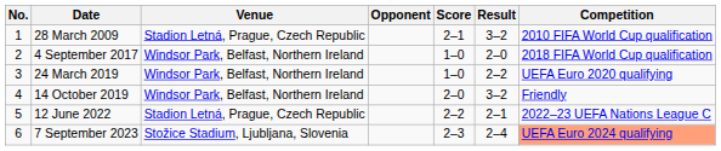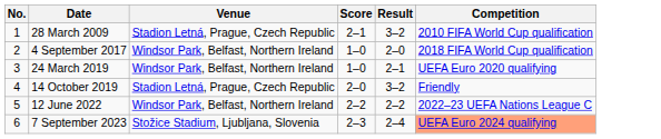 <table class="wikitable sortable">
 <tr>
 <th>No.</th>
 <th>Date</th>
 <th>Venue</th>
-<th>Opponent</th>
 <th>Score</th>
 <th>Result</th>
 <th>Competition</th>
 </tr>
 <tr>
 <td align=center>1</td>
 <td>28 March 2009</td>
 <td><a href='#'>Stadion Letná</a>, Prague, Czech Republic</td>
-<td></td>
 <td align=center>2–1</td>
 <td align=center>3–2</td>
 <td><a href='#'>2010 FIFA World Cup qualification</a></td>
 </tr>
 <tr>
 <td align=center>2</td>
 <td>4 September 2017</td>
 <td><a href='#'>Windsor Park</a>, Belfast, Northern Ireland</td>
-<td></td>
 <td align=center>1–0</td>
 <td align=center>2–0</td>
 <td><a href='#'>2018 FIFA World Cup qualification</a></td>
 </tr>
 <tr>
 <td align=center>3</td>
 <td>24 March 2019</td>
 <td><a href='#'>Windsor Park</a>, Belfast, Northern Ireland</td>
-<td></td>
 <td align=center>1–0</td>
-<td align=center>2–2</td>
+<td align=center>2–1</td>
 <td><a href='#'>UEFA Euro 2020 qualifying</a></td>
 </tr>
 <tr>
 <td align=center>4</td>
 <td>14 October 2019</td>
-<td><a href='#'>Windsor Park</a>, Belfast, Northern Ireland</td>
-<td></td>
+<td><a href='#'>Stadion Letná</a>, Prague, Czech Republic</td>
 <td align=center>2–0</td>
 <td align=center>3–2</td>
 <td><a href='#'>Friendly</a></td>
 </tr>
 <tr>
 <td align=center>5</td>
 <td>12 June 2022</td>
-<td><a href='#'>Stadion Letná</a>, Prague, Czech Republic</td>
-<td></td>
+<td><a href='#'>Windsor Park</a>, Belfast, Northern Ireland</td>
 <td align=center>2–2</td>
-<td align=center>2–1</td>
+<td align=center>2–2</td>
 <td><a href='#'>2022–23 UEFA Nations League C</a></td>
 </tr>
 <tr>
 <td align=center>6</td>
 <td>7 September 2023</td>
 <td><a href='#'>Stožice Stadium</a>, Ljubljana, Slovenia</td>
-<td></td>
 <td align=center>2–3</td>
 <td align="center">2–4</td>
 <td style="background: lightsalmon;"><a href='#'>UEFA Euro 2024 qualifying</a></td>
 </tr>
 </table>
